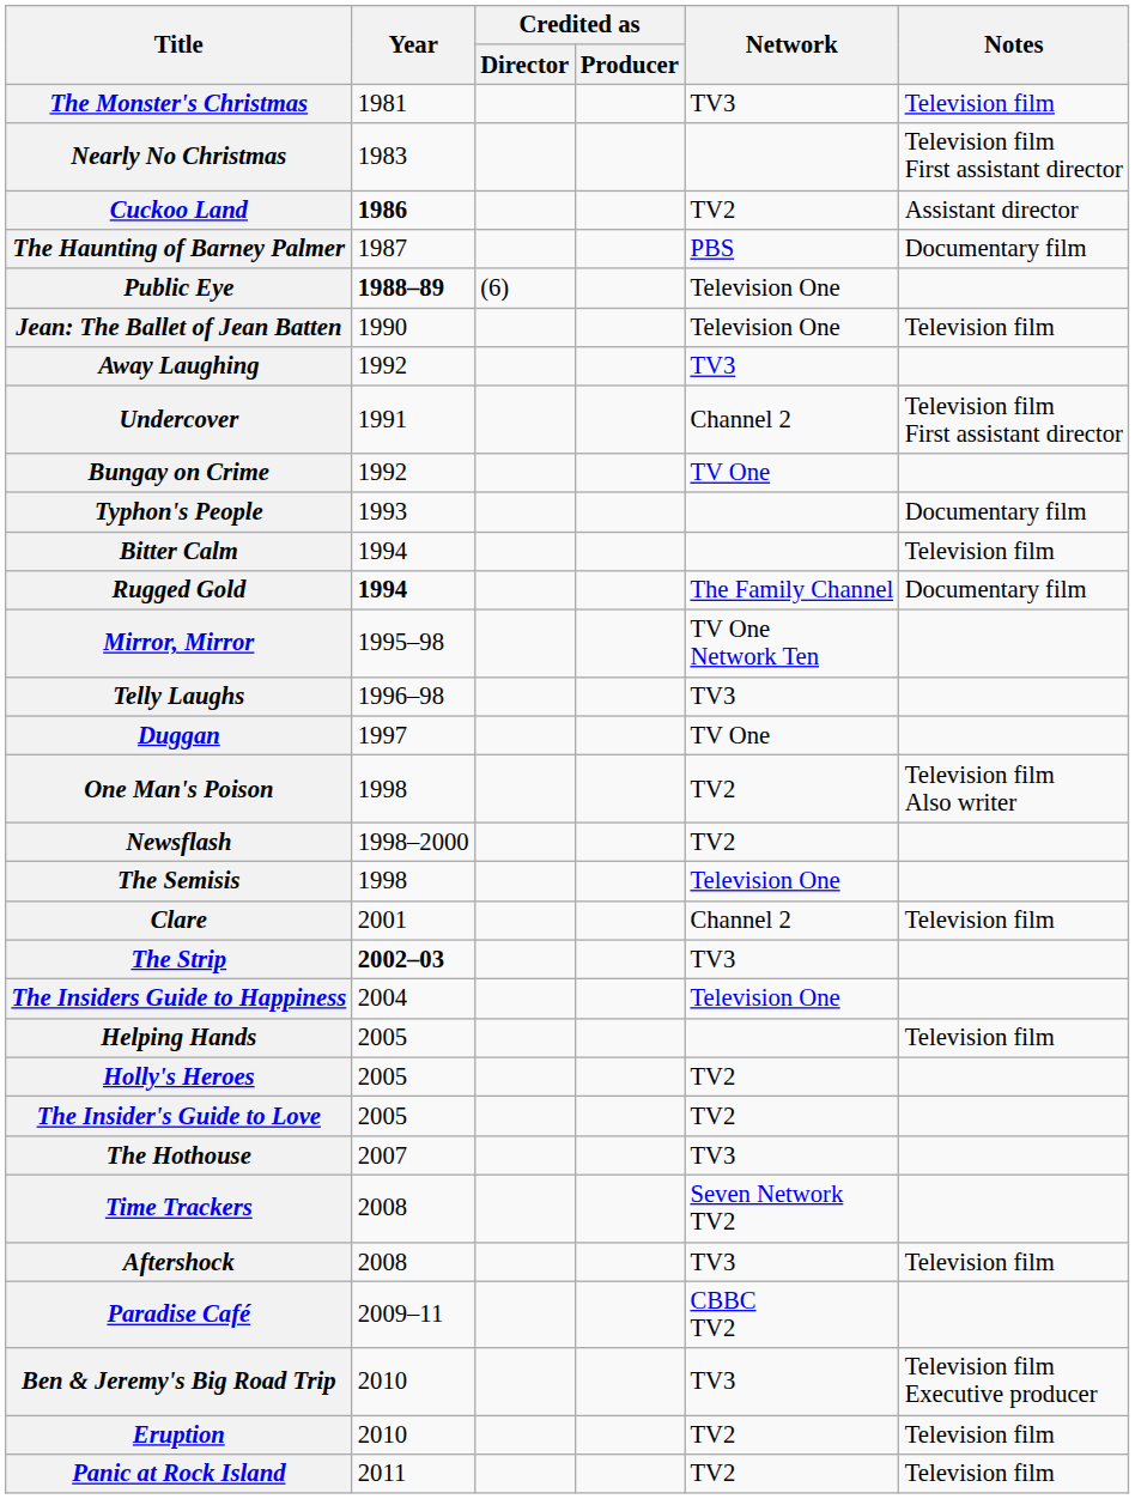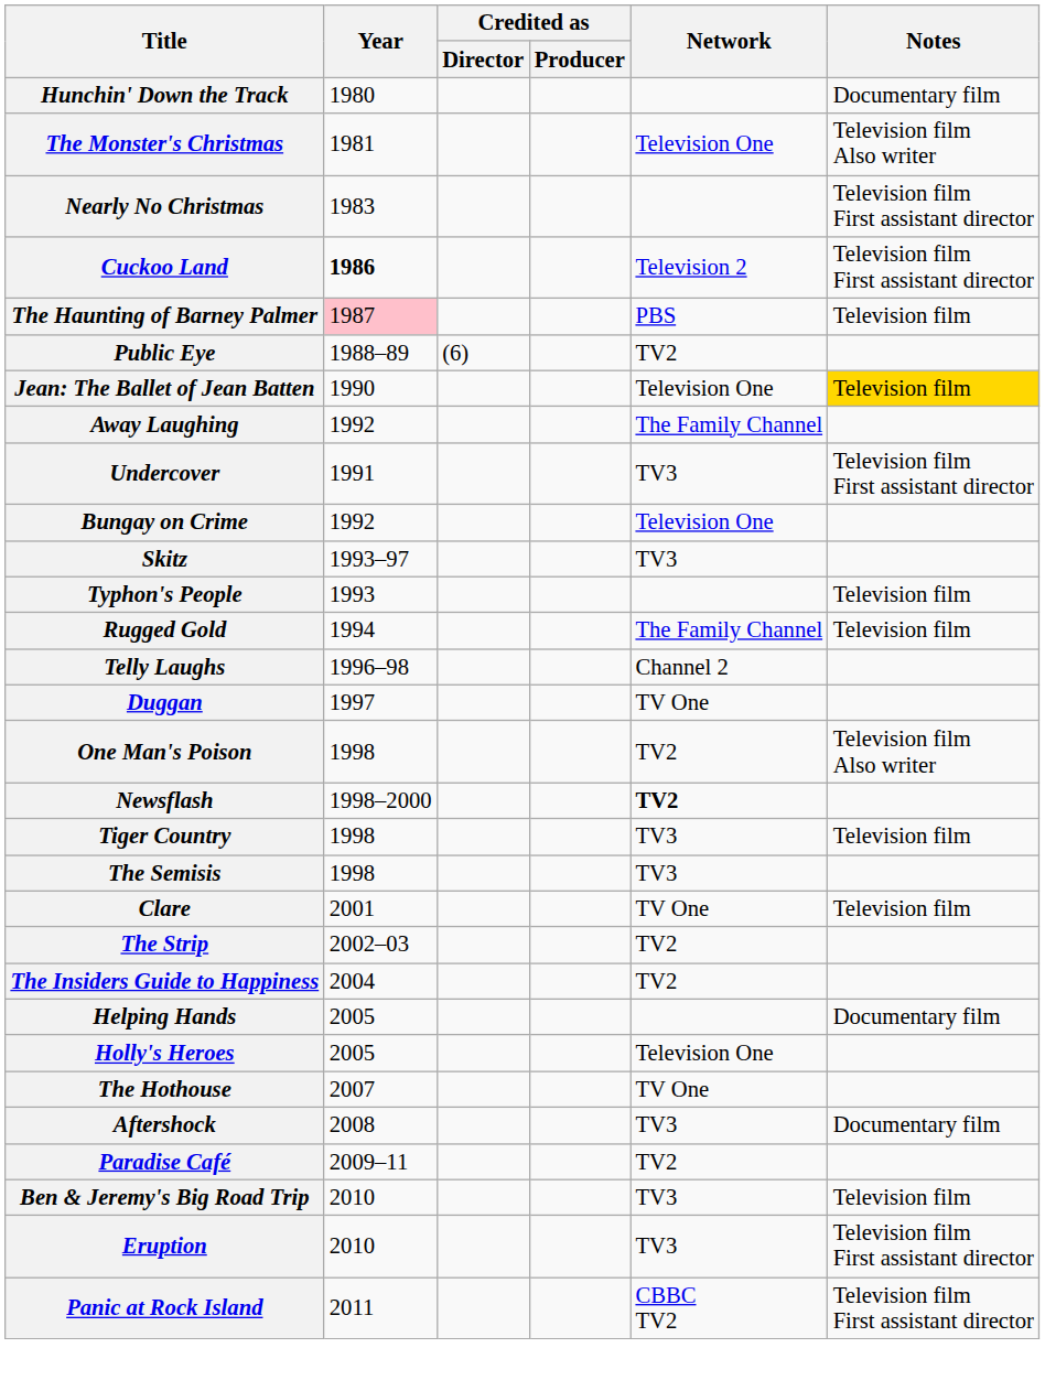 <table class="wikitable plainrowheaders sortable">
 <tr>
 <th rowspan="2" scope="col">Title</th>
 <th rowspan="2" scope="col">Year</th>
 <th colspan="2" scope="col">Credited as</th>
 <th rowspan="2" scope="col">Network</th>
 <th rowspan="2" scope="col" class="unsortable">Notes</th>
 </tr>
 <tr>
 <th>Director</th>
 <th>Producer</th>
 </tr>
 <tr>
+<th scope=row><em>Hunchin' Down the Track</em></th>
+<td>1980</td>
+<td></td>
+<td></td>
+<td></td>
+<td>Documentary film</td>
+</tr>
+<tr>
 <th scope=row><em><a href='#'>The Monster's Christmas</a></em></th>
 <td>1981</td>
 <td></td>
 <td></td>
-<td>TV3</td>
-<td><a href='#'>Television film</a></td>
+<td><a href='#'>Television One</a></td>
+<td>Television film<br>Also writer</td>
 </tr>
 <tr>
 <th scope=row><em>Nearly No Christmas</em></th>
 <td>1983</td>
 <td></td>
 <td></td>
 <td></td>
 <td>Television film<br>First assistant director</td>
 </tr>
 <tr>
 <th scope=row><em><a href='#'>Cuckoo Land</a></em></th>
 <td><strong>1986</strong></td>
 <td></td>
 <td></td>
-<td>TV2</td>
-<td>Assistant director</td>
+<td><a href='#'>Television 2</a></td>
+<td>Television film<br>First assistant director</td>
 </tr>
 <tr>
 <th scope=row><em>The Haunting of Barney Palmer</em></th>
-<td>1987</td>
+<td style="background: pink;">1987</td>
 <td></td>
 <td></td>
 <td><a href='#'>PBS</a></td>
-<td>Documentary film</td>
+<td>Television film</td>
 </tr>
 <tr>
 <th scope=row><em>Public Eye</em></th>
-<td><strong>1988–89</strong></td>
+<td>1988–89</td>
 <td> (6)</td>
 <td></td>
-<td>Television One</td>
+<td>TV2</td>
 <td></td>
 </tr>
 <tr>
 <th scope=row><em>Jean: The Ballet of Jean Batten</em></th>
 <td>1990</td>
 <td></td>
 <td></td>
 <td>Television One</td>
-<td>Television film</td>
+<td style="background: gold;">Television film</td>
 </tr>
 <tr>
 <th scope=row><em>Away Laughing</em></th>
 <td>1992</td>
 <td></td>
 <td></td>
-<td><a href='#'>TV3</a></td>
+<td><a href='#'>The Family Channel</a></td>
 <td></td>
 </tr>
 <tr>
 <th scope=row><em>Undercover</em></th>
 <td>1991</td>
 <td></td>
 <td></td>
-<td>Channel 2</td>
+<td>TV3</td>
 <td>Television film<br>First assistant director</td>
 </tr>
 <tr>
 <th scope=row><em>Bungay on Crime</em></th>
 <td>1992</td>
 <td></td>
 <td></td>
-<td><a href='#'>TV One</a></td>
+<td><a href='#'>Television One</a></td>
+<td></td>
+</tr>
+<tr>
+<th scope=row><em>Skitz</em></th>
+<td>1993–97</td>
+<td></td>
+<td></td>
+<td>TV3</td>
 <td></td>
 </tr>
 <tr>
 <th scope=row><em>Typhon's People</em></th>
 <td>1993</td>
 <td></td>
 <td></td>
 <td></td>
-<td>Documentary film</td>
-</tr>
-<tr>
-<th scope=row><em>Bitter Calm</em></th>
-<td>1994</td>
-<td></td>
-<td></td>
-<td></td>
 <td>Television film</td>
 </tr>
 <tr>
 <th scope=row><em>Rugged Gold</em></th>
-<td><strong>1994</strong></td>
+<td>1994</td>
 <td></td>
 <td></td>
 <td><a href='#'>The Family Channel</a></td>
-<td>Documentary film</td>
-</tr>
-<tr>
-<th scope=row><em><a href='#'>Mirror, Mirror</a></em></th>
-<td>1995–98</td>
-<td></td>
-<td></td>
-<td>TV One<br><a href='#'>Network Ten</a></td>
-<td></td>
+<td>Television film</td>
 </tr>
 <tr>
 <th scope=row><em>Telly Laughs</em></th>
 <td>1996–98</td>
 <td></td>
 <td></td>
-<td>TV3</td>
+<td>Channel 2</td>
 <td></td>
 </tr>
 <tr>
 <th scope=row><em><a href='#'>Duggan</a></em></th>
 <td>1997</td>
 <td></td>
 <td></td>
 <td>TV One</td>
 <td></td>
 </tr>
 <tr>
 <th scope=row><em>One Man's Poison</em></th>
 <td>1998</td>
 <td></td>
 <td></td>
 <td>TV2</td>
 <td>Television film<br>Also writer</td>
 </tr>
 <tr>
 <th scope=row><em>Newsflash</em></th>
 <td>1998–2000</td>
 <td></td>
 <td></td>
-<td>TV2</td>
+<td><strong>TV2</strong></td>
 <td></td>
+</tr>
+<tr>
+<th scope=row><em>Tiger Country</em></th>
+<td>1998</td>
+<td></td>
+<td></td>
+<td>TV3</td>
+<td>Television film</td>
 </tr>
 <tr>
 <th scope=row><em>The Semisis</em></th>
 <td>1998</td>
 <td></td>
 <td></td>
-<td><a href='#'>Television One</a></td>
+<td>TV3</td>
 <td></td>
 </tr>
 <tr>
 <th scope=row><em>Clare</em></th>
 <td>2001</td>
 <td></td>
 <td></td>
-<td>Channel 2</td>
+<td>TV One</td>
 <td>Television film</td>
 </tr>
 <tr>
 <th scope=row><em><a href='#'>The Strip</a></em></th>
-<td><strong>2002–03</strong></td>
+<td>2002–03</td>
 <td></td>
 <td></td>
-<td>TV3</td>
+<td>TV2</td>
 <td></td>
 </tr>
 <tr>
 <th scope=row><em><a href='#'>The Insiders Guide to Happiness</a></em></th>
 <td>2004</td>
 <td></td>
 <td></td>
-<td><a href='#'>Television One</a></td>
+<td>TV2</td>
 <td></td>
 </tr>
 <tr>
 <th scope=row><em>Helping Hands</em></th>
 <td>2005</td>
 <td></td>
 <td></td>
 <td></td>
-<td>Television film</td>
+<td>Documentary film</td>
 </tr>
 <tr>
 <th scope=row><em><a href='#'>Holly's Heroes</a></em></th>
 <td>2005</td>
 <td></td>
 <td></td>
-<td>TV2</td>
-<td></td>
-</tr>
-<tr>
-<th scope=row><em><a href='#'>The Insider's Guide to Love</a></em></th>
-<td>2005</td>
-<td></td>
-<td></td>
-<td>TV2</td>
+<td>Television One</td>
 <td></td>
 </tr>
 <tr>
 <th scope=row><em>The Hothouse</em></th>
 <td>2007</td>
 <td></td>
 <td></td>
-<td>TV3</td>
-<td></td>
-</tr>
-<tr>
-<th scope=row><em><a href='#'>Time Trackers</a></em></th>
-<td>2008</td>
-<td></td>
-<td></td>
-<td><a href='#'>Seven Network</a><br>TV2</td>
+<td>TV One</td>
 <td></td>
 </tr>
 <tr>
 <th scope=row><em>Aftershock</em></th>
 <td>2008</td>
 <td></td>
 <td></td>
 <td>TV3</td>
-<td>Television film</td>
+<td>Documentary film</td>
 </tr>
 <tr>
 <th scope=row><em><a href='#'>Paradise Café</a></em></th>
 <td>2009–11</td>
 <td></td>
 <td></td>
-<td><a href='#'>CBBC</a><br>TV2</td>
+<td>TV2</td>
 <td></td>
 </tr>
 <tr>
 <th scope=row><em>Ben & Jeremy's Big Road Trip</em></th>
 <td>2010</td>
 <td></td>
 <td></td>
 <td>TV3</td>
-<td>Television film<br>Executive producer</td>
+<td>Television film</td>
 </tr>
 <tr>
 <th scope=row><em><a href='#'>Eruption</a></em></th>
 <td>2010</td>
 <td></td>
 <td></td>
-<td>TV2</td>
-<td>Television film</td>
+<td>TV3</td>
+<td>Television film<br>First assistant director</td>
 </tr>
 <tr>
 <th scope=row><em><a href='#'>Panic at Rock Island</a></em></th>
 <td>2011</td>
 <td></td>
 <td></td>
-<td>TV2</td>
-<td>Television film</td>
+<td><a href='#'>CBBC</a><br>TV2</td>
+<td>Television film<br>First assistant director</td>
 </tr>
 </table>
